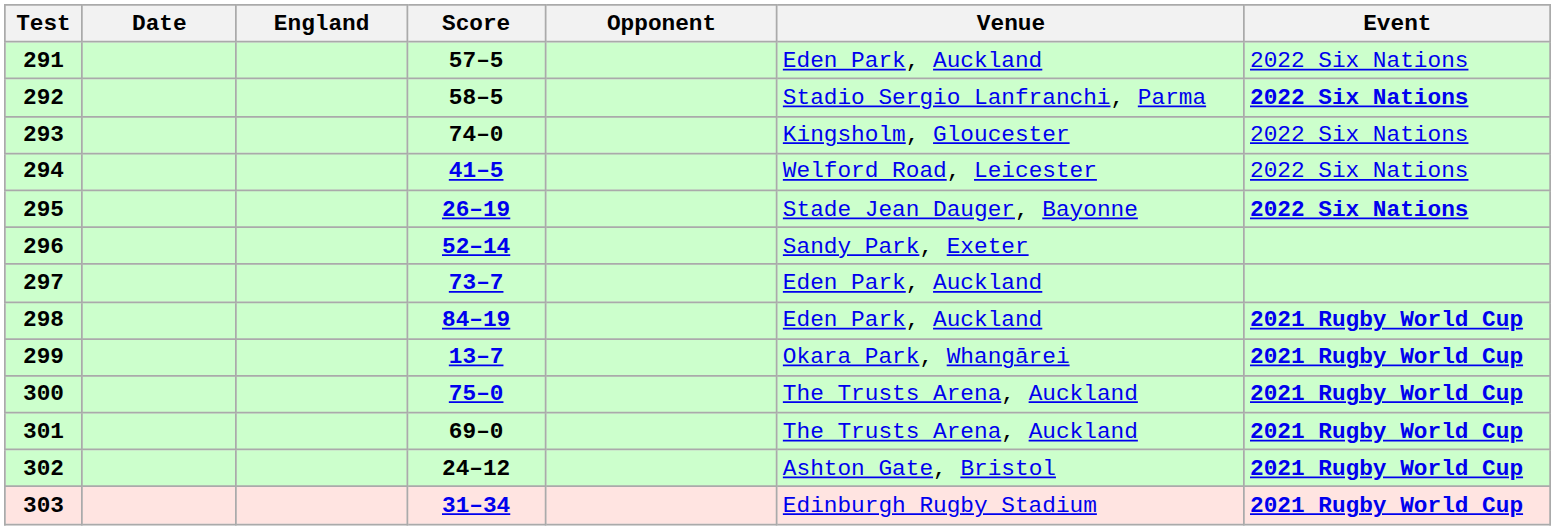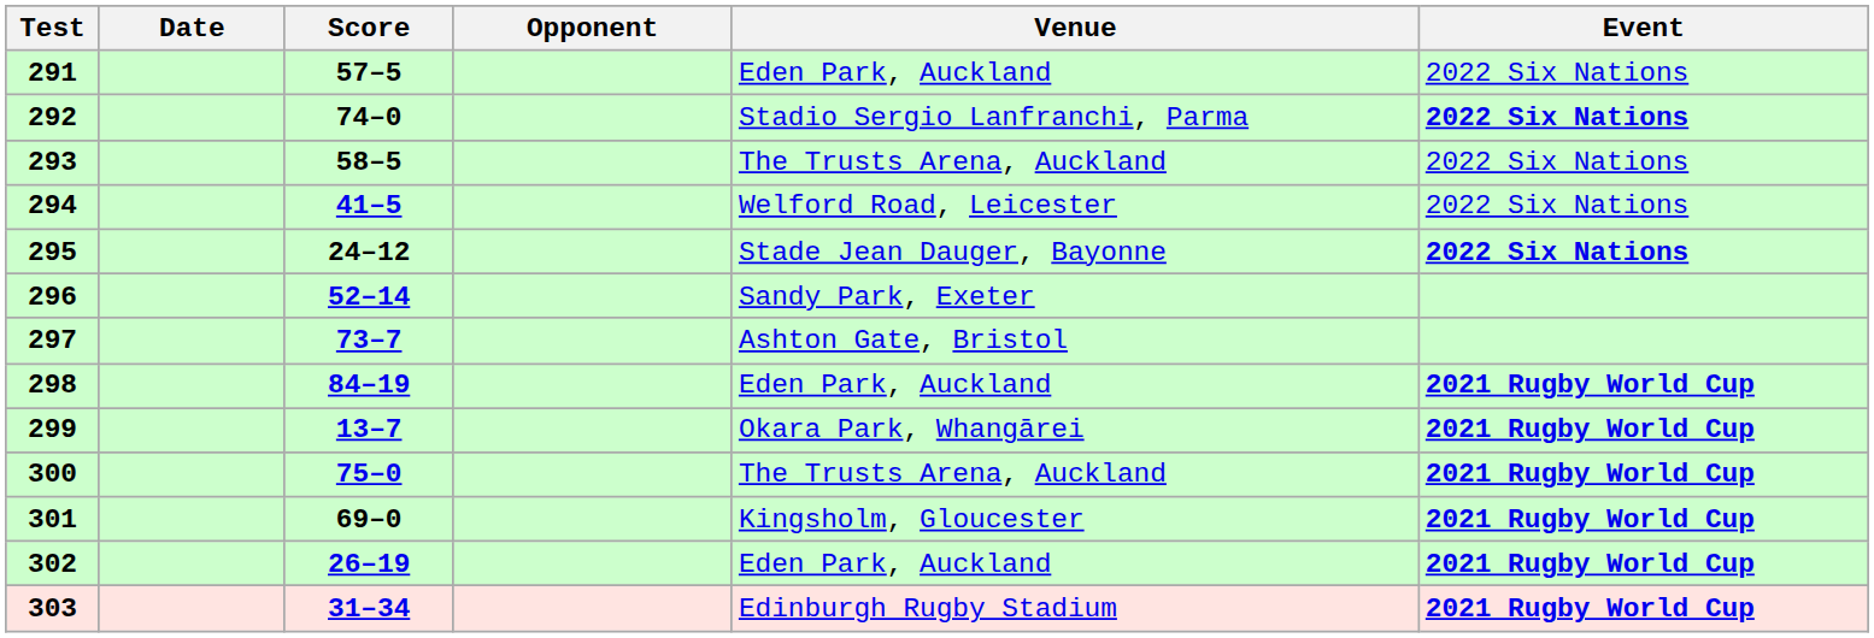 <table class="wikitable sortable" style="width:100%">
 <tr>
 <th style="width:5%">Test</th>
 <th style="width:10%">Date</th>
-<th style="width:11%">England</th>
 <th style="width:9%">Score</th>
 <th style="width:15%">Opponent</th>
 <th>Venue</th>
 <th>Event</th>
 </tr>
 <tr bgcolor=#ccffcc>
 <td align=center><strong>291</strong></td>
-<td></td>
 <td></td>
 <td align="center"><strong>57–5</strong></td>
 <td></td>
 <td><a href='#'>Eden Park</a>, <a href='#'>Auckland</a></td>
 <td><a href='#'>2022 Six Nations</a></td>
 </tr>
 <tr bgcolor=#ccffcc>
 <td align=center><strong>292</strong></td>
 <td></td>
-<td></td>
-<td align="center"><strong>58–5</strong></td>
+<td align="center"><strong>74–0</strong></td>
 <td></td>
 <td><a href='#'>Stadio Sergio Lanfranchi</a>, <a href='#'>Parma</a></td>
 <td><strong><a href='#'>2022 Six Nations</a></strong></td>
 </tr>
 <tr bgcolor=#ccffcc>
 <td align=center><strong>293</strong></td>
 <td></td>
+<td align="center"><strong>58–5</strong></td>
 <td></td>
-<td align="center"><strong>74–0</strong></td>
-<td></td>
-<td><a href='#'>Kingsholm</a>, <a href='#'>Gloucester</a></td>
+<td><a href='#'>The Trusts Arena</a>, <a href='#'>Auckland</a></td>
 <td><a href='#'>2022 Six Nations</a></td>
 </tr>
 <tr bgcolor=#ccffcc>
 <td align=center><strong>294</strong></td>
-<td></td>
 <td></td>
 <td align="center"><strong><a href='#'>41–5</a></strong></td>
 <td></td>
 <td><a href='#'>Welford Road</a>, <a href='#'>Leicester</a></td>
 <td><a href='#'>2022 Six Nations</a></td>
 </tr>
 <tr bgcolor=#ccffcc>
 <td align=center><strong>295</strong></td>
 <td></td>
-<td></td>
-<td align="center"><strong><a href='#'>26–19</a></strong></td>
+<td align="center"><strong>24–12</strong></td>
 <td></td>
 <td><a href='#'>Stade Jean Dauger</a>, <a href='#'>Bayonne</a></td>
 <td><strong><a href='#'>2022 Six Nations</a></strong></td>
 </tr>
 <tr bgcolor=#ccffcc>
 <td align=center><strong>296</strong></td>
-<td></td>
 <td></td>
 <td align="center"><strong><a href='#'>52–14</a></strong></td>
 <td></td>
 <td><a href='#'>Sandy Park</a>, <a href='#'>Exeter</a></td>
 <td></td>
 </tr>
 <tr bgcolor=#ccffcc>
 <td align="center"><strong>297</strong></td>
 <td></td>
-<td></td>
 <td align="center"><strong><a href='#'>73–7</a></strong></td>
 <td></td>
-<td><a href='#'>Eden Park</a>, <a href='#'>Auckland</a></td>
+<td><a href='#'>Ashton Gate</a>, <a href='#'>Bristol</a></td>
 <td></td>
 </tr>
 <tr bgcolor=#ccffcc>
 <td align="center"><strong>298</strong></td>
-<td></td>
 <td></td>
 <td align="center"><strong><a href='#'>84–19</a></strong></td>
 <td></td>
 <td><a href='#'>Eden Park</a>, <a href='#'>Auckland</a></td>
 <td><strong><a href='#'>2021 Rugby World Cup</a></strong></td>
 </tr>
 <tr bgcolor=#ccffcc>
 <td align="center"><strong>299</strong></td>
 <td></td>
-<td></td>
 <td align="center"><strong><a href='#'>13–7</a></strong></td>
 <td></td>
 <td><a href='#'>Okara Park</a>, <a href='#'>Whangārei</a></td>
 <td><strong><a href='#'>2021 Rugby World Cup</a></strong></td>
 </tr>
 <tr bgcolor=#ccffcc>
 <td align="center"><strong>300</strong></td>
-<td></td>
 <td></td>
 <td align="center"><strong><a href='#'>75–0</a></strong></td>
 <td></td>
 <td><a href='#'>The Trusts Arena</a>, <a href='#'>Auckland</a></td>
 <td><strong><a href='#'>2021 Rugby World Cup</a></strong></td>
 </tr>
 <tr bgcolor=#ccffcc>
 <td align="center"><strong>301</strong></td>
 <td></td>
-<td></td>
 <td align="center"><strong>69–0</strong></td>
 <td></td>
-<td><a href='#'>The Trusts Arena</a>, <a href='#'>Auckland</a></td>
+<td><a href='#'>Kingsholm</a>, <a href='#'>Gloucester</a></td>
 <td><strong><a href='#'>2021 Rugby World Cup</a></strong></td>
 </tr>
 <tr bgcolor=#ccffcc>
 <td align=center><strong>302</strong></td>
 <td></td>
+<td align="center"><strong><a href='#'>26–19</a></strong></td>
 <td></td>
-<td align="center"><strong>24–12</strong></td>
-<td></td>
-<td><a href='#'>Ashton Gate</a>, <a href='#'>Bristol</a></td>
+<td><a href='#'>Eden Park</a>, <a href='#'>Auckland</a></td>
 <td><strong><a href='#'>2021 Rugby World Cup</a></strong></td>
 </tr>
 <tr bgcolor=FFE4E1>
 <td align=center><strong>303</strong></td>
-<td></td>
 <td></td>
 <td align="center"><strong><a href='#'>31–34</a></strong></td>
 <td></td>
 <td><a href='#'>Edinburgh Rugby Stadium</a></td>
 <td><strong><a href='#'>2021 Rugby World Cup</a></strong> </td>
 </tr>
 </table>
